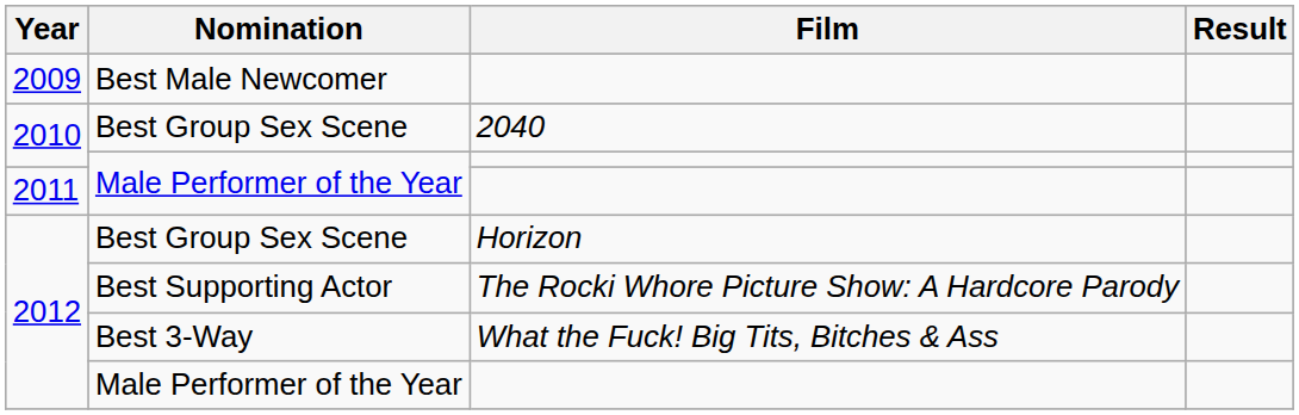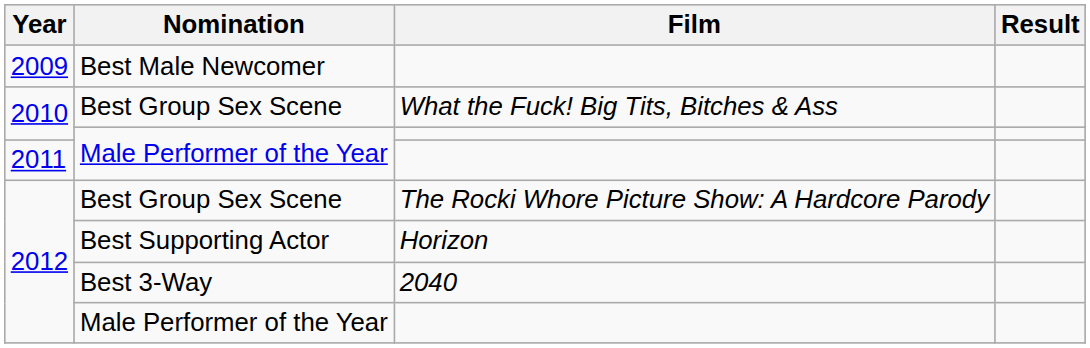 <table class="wikitable">
 <tr>
 <th>Year</th>
 <th>Nomination</th>
 <th>Film</th>
 <th>Result</th>
 </tr>
 <tr>
 <td><a href='#'>2009</a></td>
 <td>Best Male Newcomer</td>
 <td></td>
 <td></td>
 </tr>
 <tr>
 <td rowspan="2"><a href='#'>2010</a></td>
 <td>Best Group Sex Scene</td>
-<td><em>2040</em></td>
+<td><em>What the Fuck! Big Tits, Bitches & Ass</em></td>
 <td></td>
 </tr>
 <tr>
 <td rowspan="2"><a href='#'>Male Performer of the Year</a></td>
 <td></td>
 <td></td>
 </tr>
 <tr>
 <td><a href='#'>2011</a></td>
 <td></td>
 <td></td>
 </tr>
 <tr>
 <td rowspan="4"><a href='#'>2012</a></td>
 <td>Best Group Sex Scene</td>
+<td><em>The Rocki Whore Picture Show: A Hardcore Parody</em></td>
+<td></td>
+</tr>
+<tr>
+<td>Best Supporting Actor</td>
 <td><em>Horizon</em></td>
 <td></td>
 </tr>
 <tr>
-<td>Best Supporting Actor</td>
-<td><em>The Rocki Whore Picture Show: A Hardcore Parody</em></td>
-<td></td>
-</tr>
-<tr>
 <td>Best 3-Way</td>
-<td><em>What the Fuck! Big Tits, Bitches & Ass</em></td>
+<td><em>2040</em></td>
 <td></td>
 </tr>
 <tr>
 <td>Male Performer of the Year</td>
 <td></td>
 <td></td>
 </tr>
 </table>
